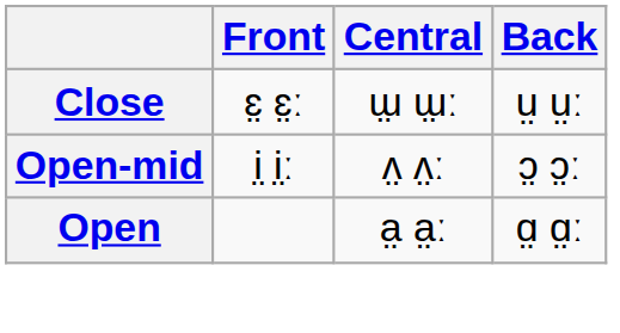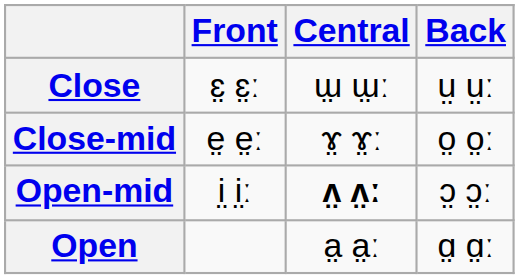 <table class="wikitable" style="text-align:center">
 <tr>
 <th></th>
 <th><a href='#'>Front</a></th>
 <th><a href='#'>Central</a></th>
 <th><a href='#'>Back</a></th>
 </tr>
 <tr>
 <th><a href='#'>Close</a></th>
 <td>ɛ̤ ɛ̤ː</td>
 <td>ɯ̤ ɯ̤ː</td>
 <td>ṳ ṳː</td>
 </tr>
 <tr>
+<th><a href='#'>Close-mid</a></th>
+<td>e̤ e̤ː</td>
+<td>ɤ̤ ɤ̤ː</td>
+<td>o̤ o̤ː</td>
+</tr>
+<tr>
 <th><a href='#'>Open-mid</a></th>
 <td>i̤ i̤ː</td>
-<td>ʌ̤ ʌ̤ː</td>
+<td><strong>ʌ̤ ʌ̤ː</strong></td>
 <td>ɔ̤ ɔ̤ː</td>
 </tr>
 <tr>
 <th><a href='#'>Open</a></th>
 <td></td>
 <td>a̤ a̤ː</td>
 <td>ɑ̤ ɑ̤ː</td>
 </tr>
 </table>
